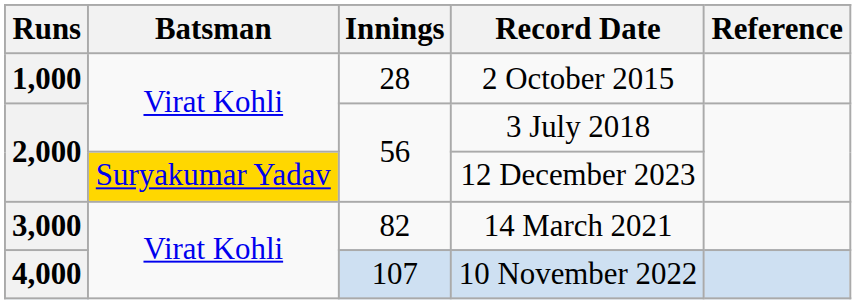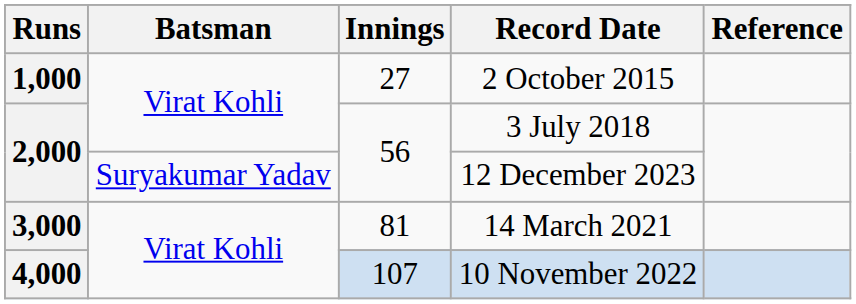 <table class="wikitable sortable" style="text-align:center;">
 <tr>
 <th scope="col" style="text-align:center;">Runs</th>
 <th scope="col" style="text-align:center;">Batsman</th>
 <th scope="col" style="text-align:center;">Innings</th>
 <th scope="col" style="text-align:center;">Record Date</th>
 <th scope="col">Reference</th>
 </tr>
 <tr>
 <th scope=row style=text-align:center;>1,000</th>
 <td rowspan=2><a href='#'>Virat Kohli</a></td>
-<td>28</td>
+<td>27</td>
 <td>2 October 2015</td>
 <td></td>
 </tr>
 <tr>
 <th scope=row style=text-align:center; rowspan=2>2,000</th>
 <td rowspan=2>56</td>
 <td>3 July 2018</td>
 <td rowspan=2></td>
 </tr>
 <tr>
-<td style="background: gold;"><a href='#'>Suryakumar Yadav</a></td>
+<td><a href='#'>Suryakumar Yadav</a></td>
 <td>12 December 2023</td>
 </tr>
 <tr>
 <th scope=row style=text-align:center;>3,000</th>
 <td rowspan=2><a href='#'>Virat Kohli</a></td>
-<td>82</td>
+<td>81</td>
 <td>14 March 2021</td>
 <td></td>
 </tr>
 <tr bgcolor=#cee0f2>
 <th scope=row style=text-align:center;>4,000</th>
 <td>107</td>
 <td>10 November 2022</td>
 <td></td>
 </tr>
 </table>
